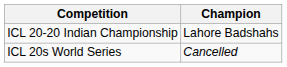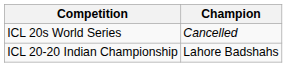 <table class="wikitable">
 <tr>
 <th>Competition</th>
 <th>Champion</th>
 </tr>
 <tr>
+<td>ICL 20s World Series</td>
+<td><em>Cancelled</em></td>
+</tr>
+<tr>
 <td>ICL 20-20 Indian Championship</td>
 <td> Lahore Badshahs</td>
 </tr>
-<tr>
-<td>ICL 20s World Series</td>
-<td><em>Cancelled</em></td>
-</tr>
 </table>
